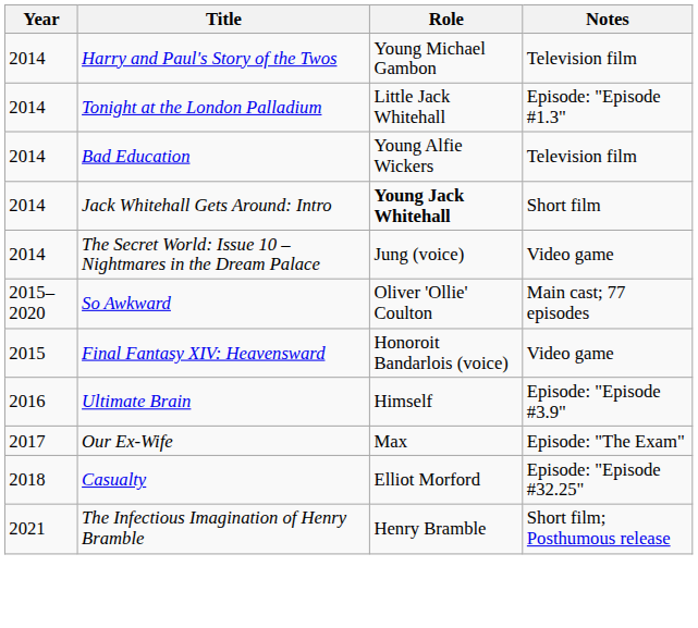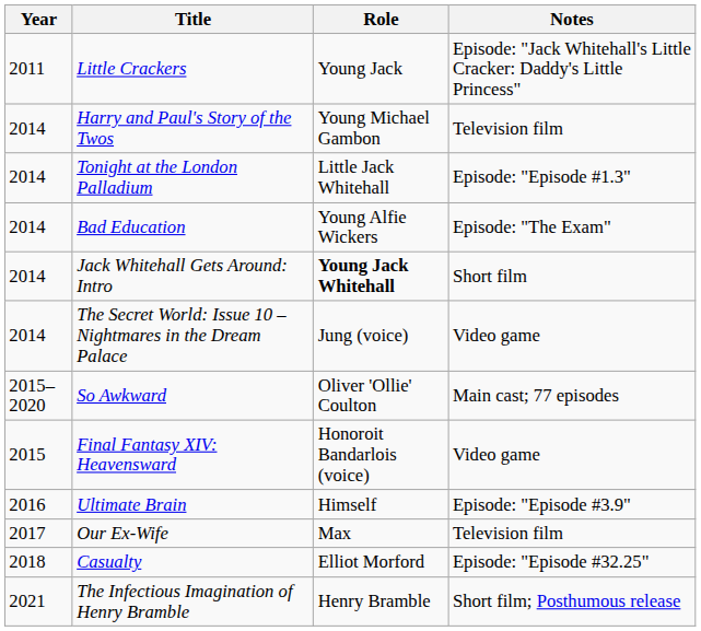 <table class="wikitable sortable">
 <tr>
 <th>Year</th>
 <th>Title</th>
 <th>Role</th>
 <th>Notes</th>
+</tr>
+<tr>
+<td>2011</td>
+<td><em><a href='#'>Little Crackers</a></em></td>
+<td>Young Jack</td>
+<td>Episode: "Jack Whitehall's Little Cracker: Daddy's Little Princess"</td>
 </tr>
 <tr>
 <td>2014</td>
 <td><em><a href='#'>Harry and Paul's Story of the Twos</a></em></td>
 <td>Young Michael Gambon</td>
 <td>Television film</td>
 </tr>
 <tr>
 <td>2014</td>
 <td><em><a href='#'>Tonight at the London Palladium</a></em></td>
 <td>Little Jack Whitehall</td>
 <td>Episode: "Episode #1.3"</td>
 </tr>
 <tr>
 <td>2014</td>
 <td><em><a href='#'>Bad Education</a></em></td>
 <td>Young Alfie Wickers</td>
-<td>Television film</td>
+<td>Episode: "The Exam"</td>
 </tr>
 <tr>
 <td>2014</td>
 <td><em>Jack Whitehall Gets Around: Intro</em></td>
 <td><strong>Young Jack Whitehall</strong></td>
 <td>Short film</td>
 </tr>
 <tr>
 <td>2014</td>
 <td><em>The Secret World: Issue 10 – Nightmares in the Dream Palace</em></td>
 <td>Jung (voice)</td>
 <td>Video game</td>
 </tr>
 <tr>
 <td>2015–2020</td>
 <td><em><a href='#'>So Awkward</a></em></td>
 <td>Oliver 'Ollie' Coulton</td>
 <td>Main cast; 77 episodes</td>
 </tr>
 <tr>
 <td>2015</td>
 <td><em><a href='#'>Final Fantasy XIV: Heavensward</a></em></td>
 <td>Honoroit Bandarlois (voice)</td>
 <td>Video game</td>
 </tr>
 <tr>
 <td>2016</td>
 <td><em><a href='#'>Ultimate Brain</a></em></td>
 <td>Himself</td>
 <td>Episode: "Episode #3.9"</td>
 </tr>
 <tr>
 <td>2017</td>
 <td><em>Our Ex-Wife</em></td>
 <td>Max</td>
-<td>Episode: "The Exam"</td>
+<td>Television film</td>
 </tr>
 <tr>
 <td>2018</td>
 <td><em><a href='#'>Casualty</a></em></td>
 <td>Elliot Morford</td>
 <td>Episode: "Episode #32.25"</td>
 </tr>
 <tr>
 <td>2021</td>
 <td><em>The Infectious Imagination of Henry Bramble</em></td>
 <td>Henry Bramble</td>
 <td>Short film; <a href='#'>Posthumous release</a></td>
 </tr>
 </table>
